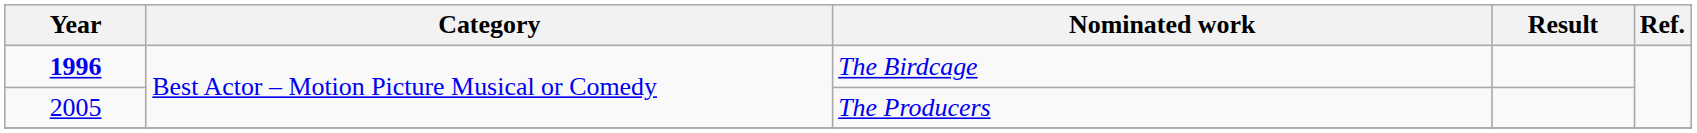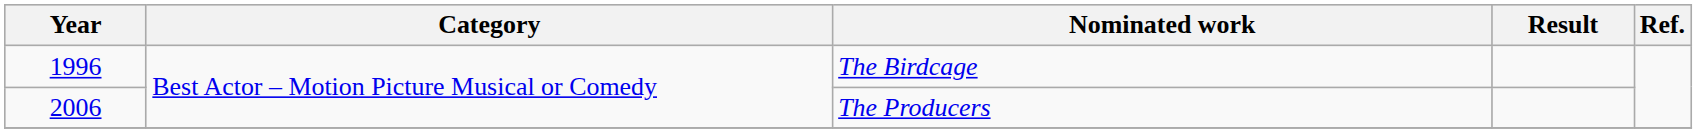 <table class=wikitable>
 <tr>
 <th scope="col" style="width:5em;">Year</th>
 <th scope="col" style="width:26em;">Category</th>
 <th scope="col" style="width:25em;">Nominated work</th>
 <th scope="col" style="width:5em;">Result</th>
 <th>Ref.</th>
 </tr>
 <tr>
-<td style="text-align:center;"><strong><a href='#'>1996</a></strong></td>
+<td style="text-align:center;"><a href='#'>1996</a></td>
 <td rowspan=2><a href='#'>Best Actor – Motion Picture Musical or Comedy</a></td>
 <td><em><a href='#'>The Birdcage</a></em></td>
 <td></td>
 <td style="text-align:center;", rowspan=2></td>
 </tr>
 <tr>
-<td style="text-align:center;"><a href='#'>2005</a></td>
+<td style="text-align:center;"><a href='#'>2006</a></td>
 <td><em><a href='#'>The Producers</a></em></td>
 <td></td>
 </tr>
 <tr>
 </tr>
 </table>
